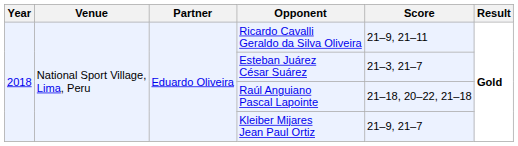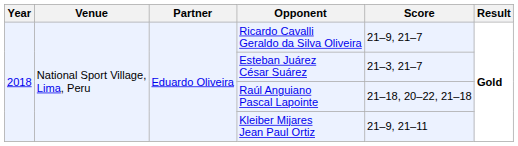 <table class="sortable wikitable" style="font-size: 90%;">
 <tr>
 <th>Year</th>
 <th>Venue</th>
 <th>Partner</th>
 <th>Opponent</th>
 <th>Score</th>
 <th>Result</th>
 </tr>
 <tr style="background:#ECF2FF">
 <td rowspan="4" align="center"><a href='#'>2018</a></td>
 <td rowspan="4" align="left">National Sport Village,<br><a href='#'>Lima</a>, Peru</td>
 <td rowspan="4" align="left"> <a href='#'>Eduardo Oliveira</a></td>
 <td align="left"> <a href='#'>Ricardo Cavalli</a><br> <a href='#'>Geraldo da Silva Oliveira</a></td>
-<td align="left">21–9, 21–11</td>
+<td align="left">21–9, 21–7</td>
 <td rowspan="4" style="text-align:left; background:white"> <strong>Gold</strong></td>
 </tr>
 <tr style="background:#ECF2FF">
 <td align="left"> <a href='#'>Esteban Juárez</a><br> <a href='#'>César Suárez</a></td>
 <td align="left">21–3, 21–7</td>
 </tr>
 <tr style="background:#ECF2FF">
 <td align="left"> <a href='#'>Raúl Anguiano</a><br> <a href='#'>Pascal Lapointe</a></td>
 <td align="left">21–18, 20–22, 21–18</td>
 </tr>
 <tr style="background:#ECF2FF">
 <td align="left"> <a href='#'>Kleiber Mijares</a><br> <a href='#'>Jean Paul Ortiz</a></td>
-<td align="left">21–9, 21–7</td>
+<td align="left">21–9, 21–11</td>
 </tr>
 </table>
